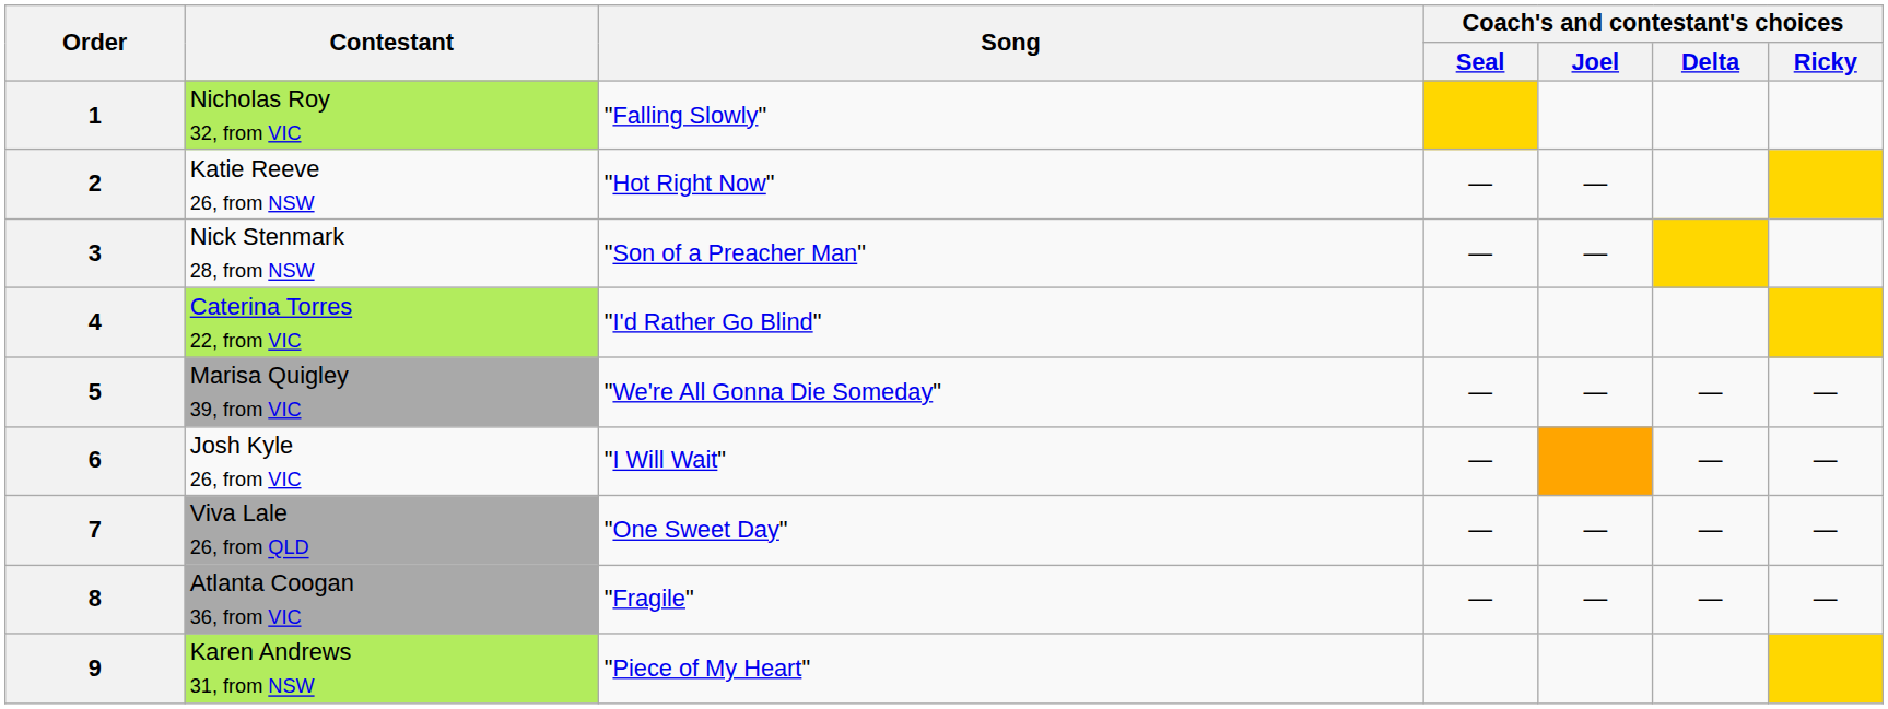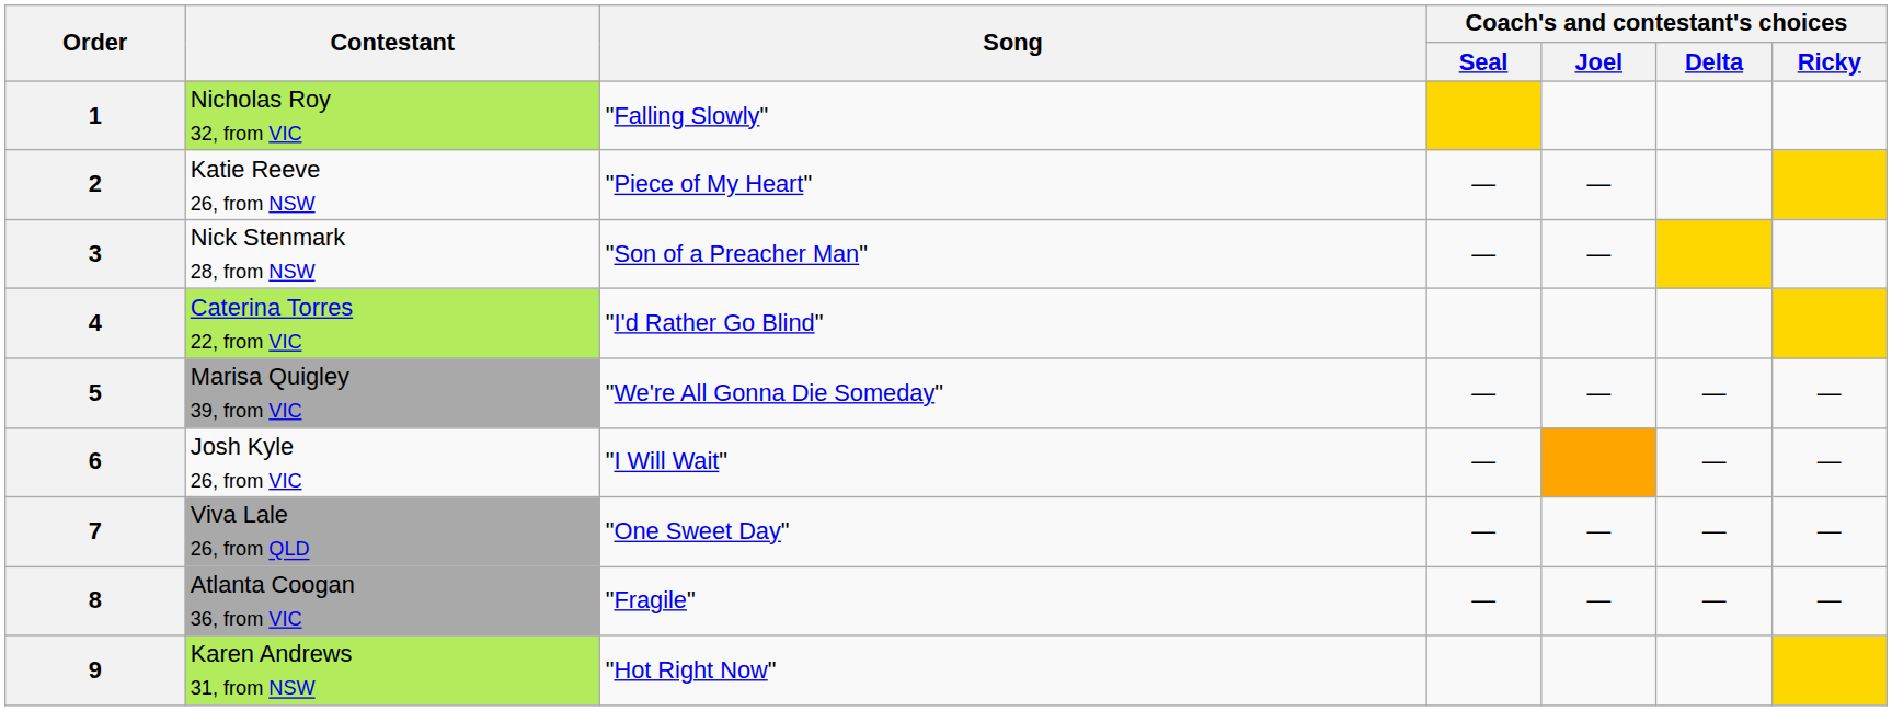 <table class="wikitable" style="width:100%;">
 <tr>
 <th rowspan=2>Order</th>
 <th rowspan=2>Contestant</th>
 <th rowspan=2>Song</th>
 <th colspan=4>Coach's and contestant's choices</th>
 </tr>
 <tr>
 <th width="70"><a href='#'>Seal</a></th>
 <th width="70"><a href='#'>Joel</a></th>
 <th width="70"><a href='#'>Delta</a></th>
 <th width="70"><a href='#'>Ricky</a></th>
 </tr>
 <tr>
 <th>1</th>
 <td style="background:#B2EC5D;">Nicholas Roy<br><sub>32, from <a href='#'>VIC</a></sub></td>
 <td>"<a href='#'>Falling Slowly</a>"</td>
 <td style="background:gold;text-align:center;"></td>
 <td style="text-align:center;"></td>
 <td style="text-align:center;"></td>
 <td style="text-align:center;"></td>
 </tr>
 <tr>
 <th>2</th>
 <td>Katie Reeve<br><sub>26, from <a href='#'>NSW</a></sub></td>
-<td>"<a href='#'>Hot Right Now</a>"</td>
+<td>"<a href='#'>Piece of My Heart</a>"</td>
 <td align="center">—</td>
 <td align="center">—</td>
 <td style="text-align:center;"></td>
 <td style="background:gold;text-align:center;"></td>
 </tr>
 <tr>
 <th>3</th>
 <td>Nick Stenmark<br><sub>28, from <a href='#'>NSW</a></sub></td>
 <td>"<a href='#'>Son of a Preacher Man</a>"</td>
 <td align="center">—</td>
 <td align="center">—</td>
 <td style="background:gold;text-align:center;"></td>
 <td style="text-align:center;"></td>
 </tr>
 <tr>
 <th>4</th>
 <td style="background:#B2EC5D;"><a href='#'>Caterina Torres</a><br><sub>22, from <a href='#'>VIC</a></sub></td>
 <td>"<a href='#'>I'd Rather Go Blind</a>"</td>
 <td style="text-align:center;"></td>
 <td style="text-align:center;"></td>
 <td style="text-align:center;"></td>
 <td style="background:gold;text-align:center;"></td>
 </tr>
 <tr>
 <th>5</th>
 <td style="background:darkgrey;">Marisa Quigley<br><sub>39, from <a href='#'>VIC</a></sub></td>
 <td>"<a href='#'>We're All Gonna Die Someday</a>"</td>
 <td align="center">—</td>
 <td align="center">—</td>
 <td align="center">—</td>
 <td align="center">—</td>
 </tr>
 <tr>
 <th>6</th>
 <td>Josh Kyle<br><sub>26, from <a href='#'>VIC</a></sub></td>
 <td>"<a href='#'>I Will Wait</a>"</td>
 <td align="center">—</td>
 <td style="background:orange;text-align:center;"></td>
 <td align="center">—</td>
 <td align="center">—</td>
 </tr>
 <tr>
 <th>7</th>
 <td style="background:darkgrey;">Viva Lale<br><sub>26, from <a href='#'>QLD</a></sub></td>
 <td>"<a href='#'>One Sweet Day</a>"</td>
 <td align="center">—</td>
 <td align="center">—</td>
 <td align="center">—</td>
 <td align="center">—</td>
 </tr>
 <tr>
 <th>8</th>
 <td style="background:darkgrey;">Atlanta Coogan<br><sub>36, from <a href='#'>VIC</a></sub></td>
 <td>"<a href='#'>Fragile</a>"</td>
 <td align="center">—</td>
 <td align="center">—</td>
 <td align="center">—</td>
 <td align="center">—</td>
 </tr>
 <tr>
 <th>9</th>
 <td style="background:#B2EC5D;">Karen Andrews <br><sub>31, from <a href='#'>NSW</a></sub></td>
-<td>"<a href='#'>Piece of My Heart</a>"</td>
+<td>"<a href='#'>Hot Right Now</a>"</td>
 <td style="text-align:center;"></td>
 <td style="text-align:center;"></td>
 <td style="text-align:center;"></td>
 <td style="background:gold;text-align:center;"></td>
 </tr>
 </table>
